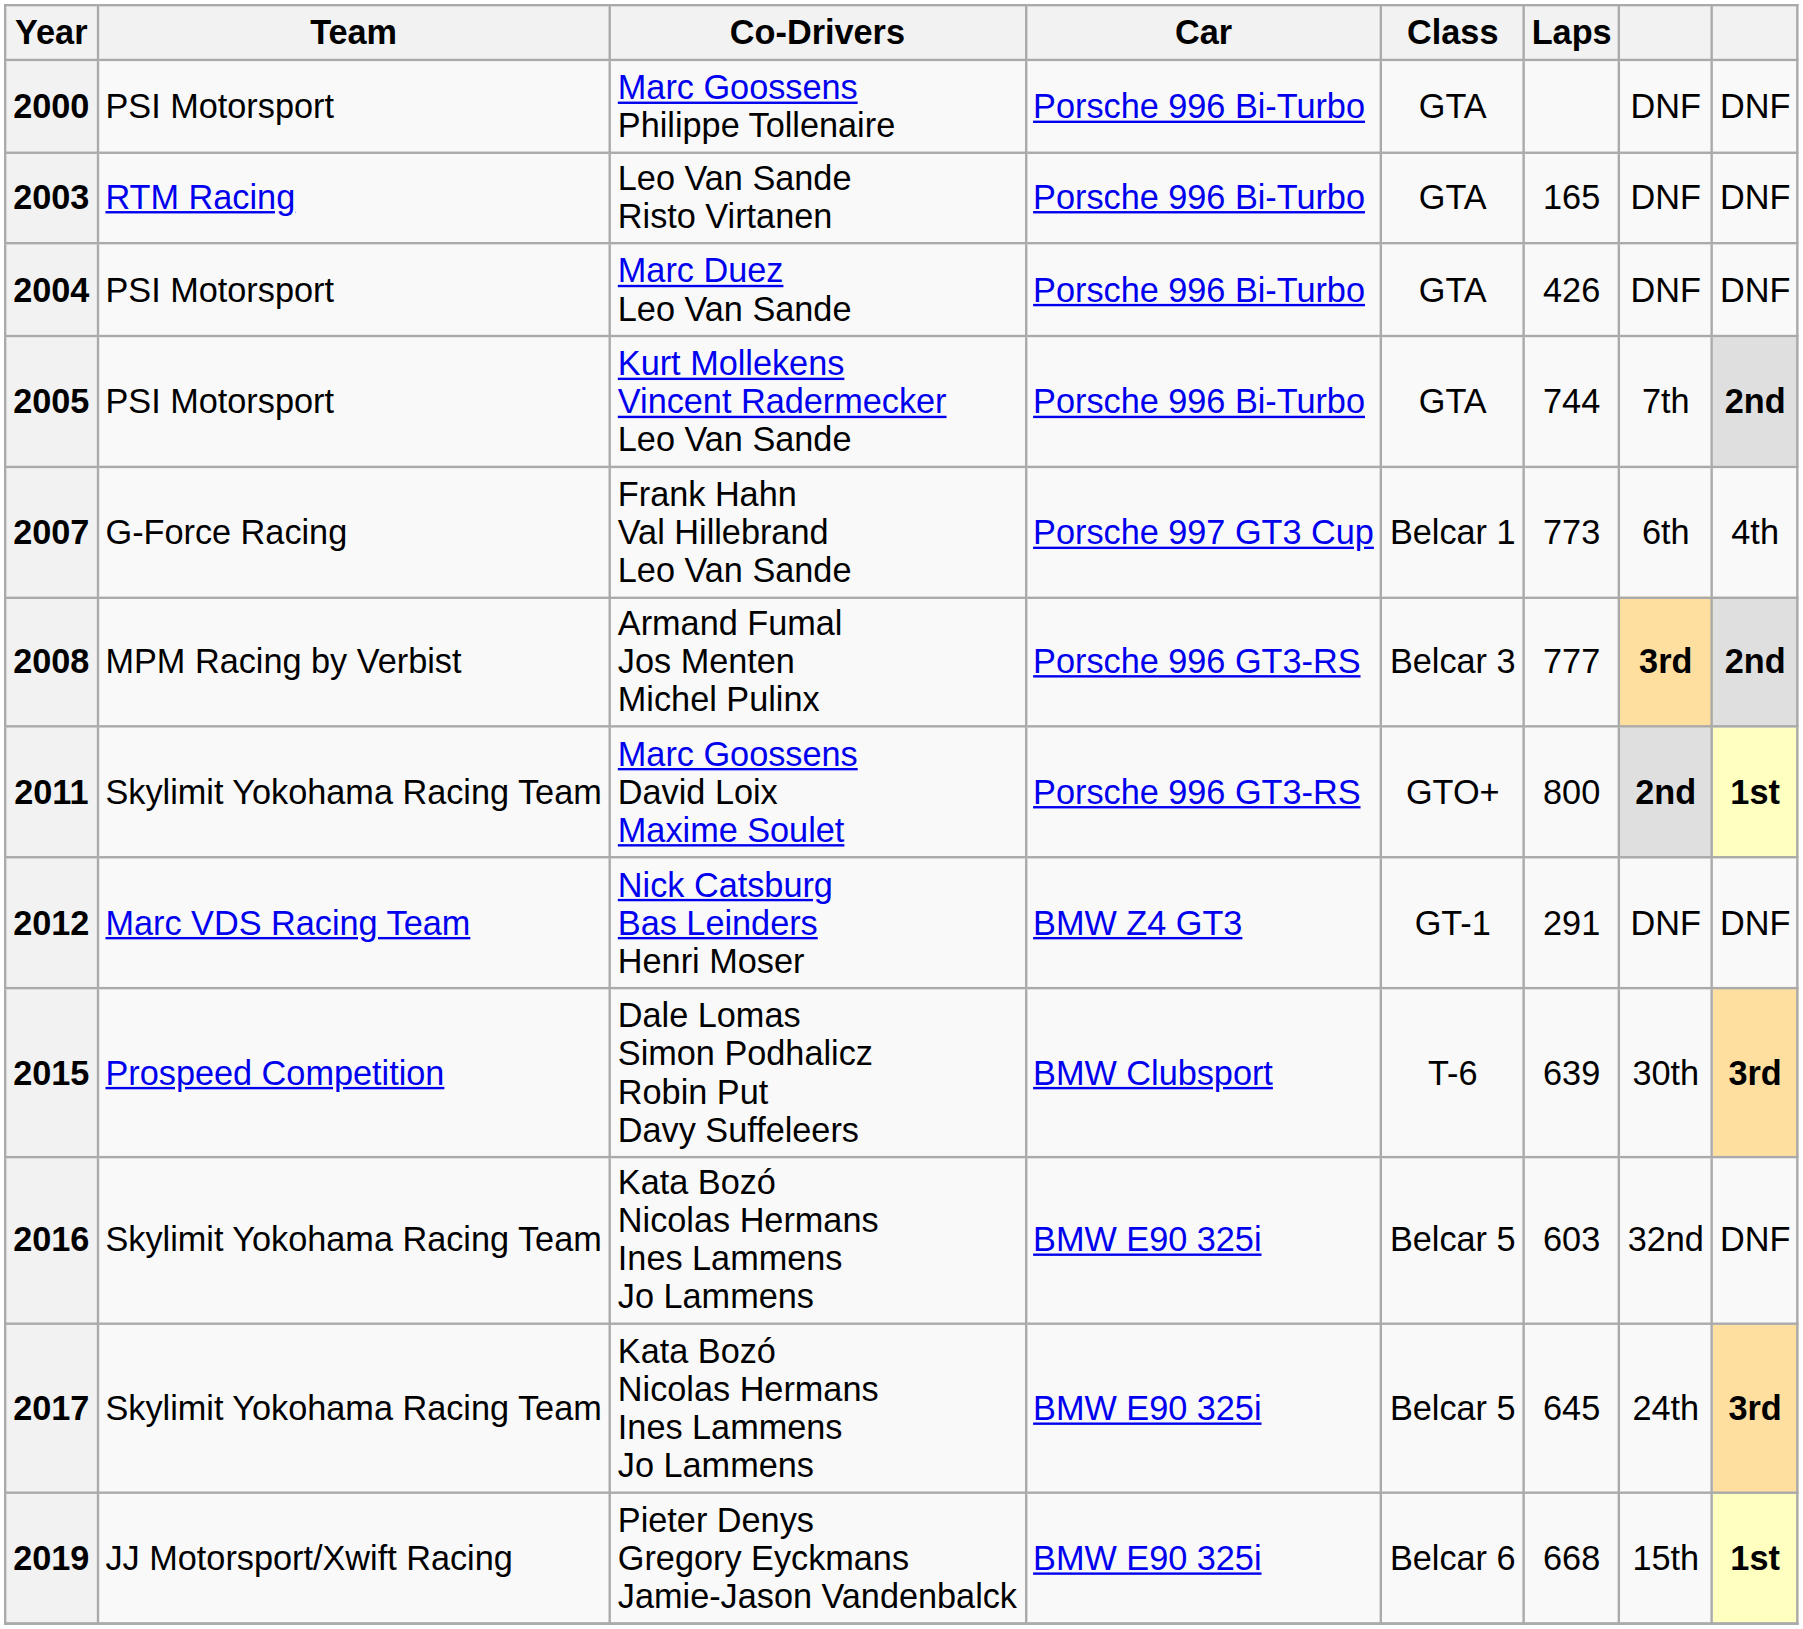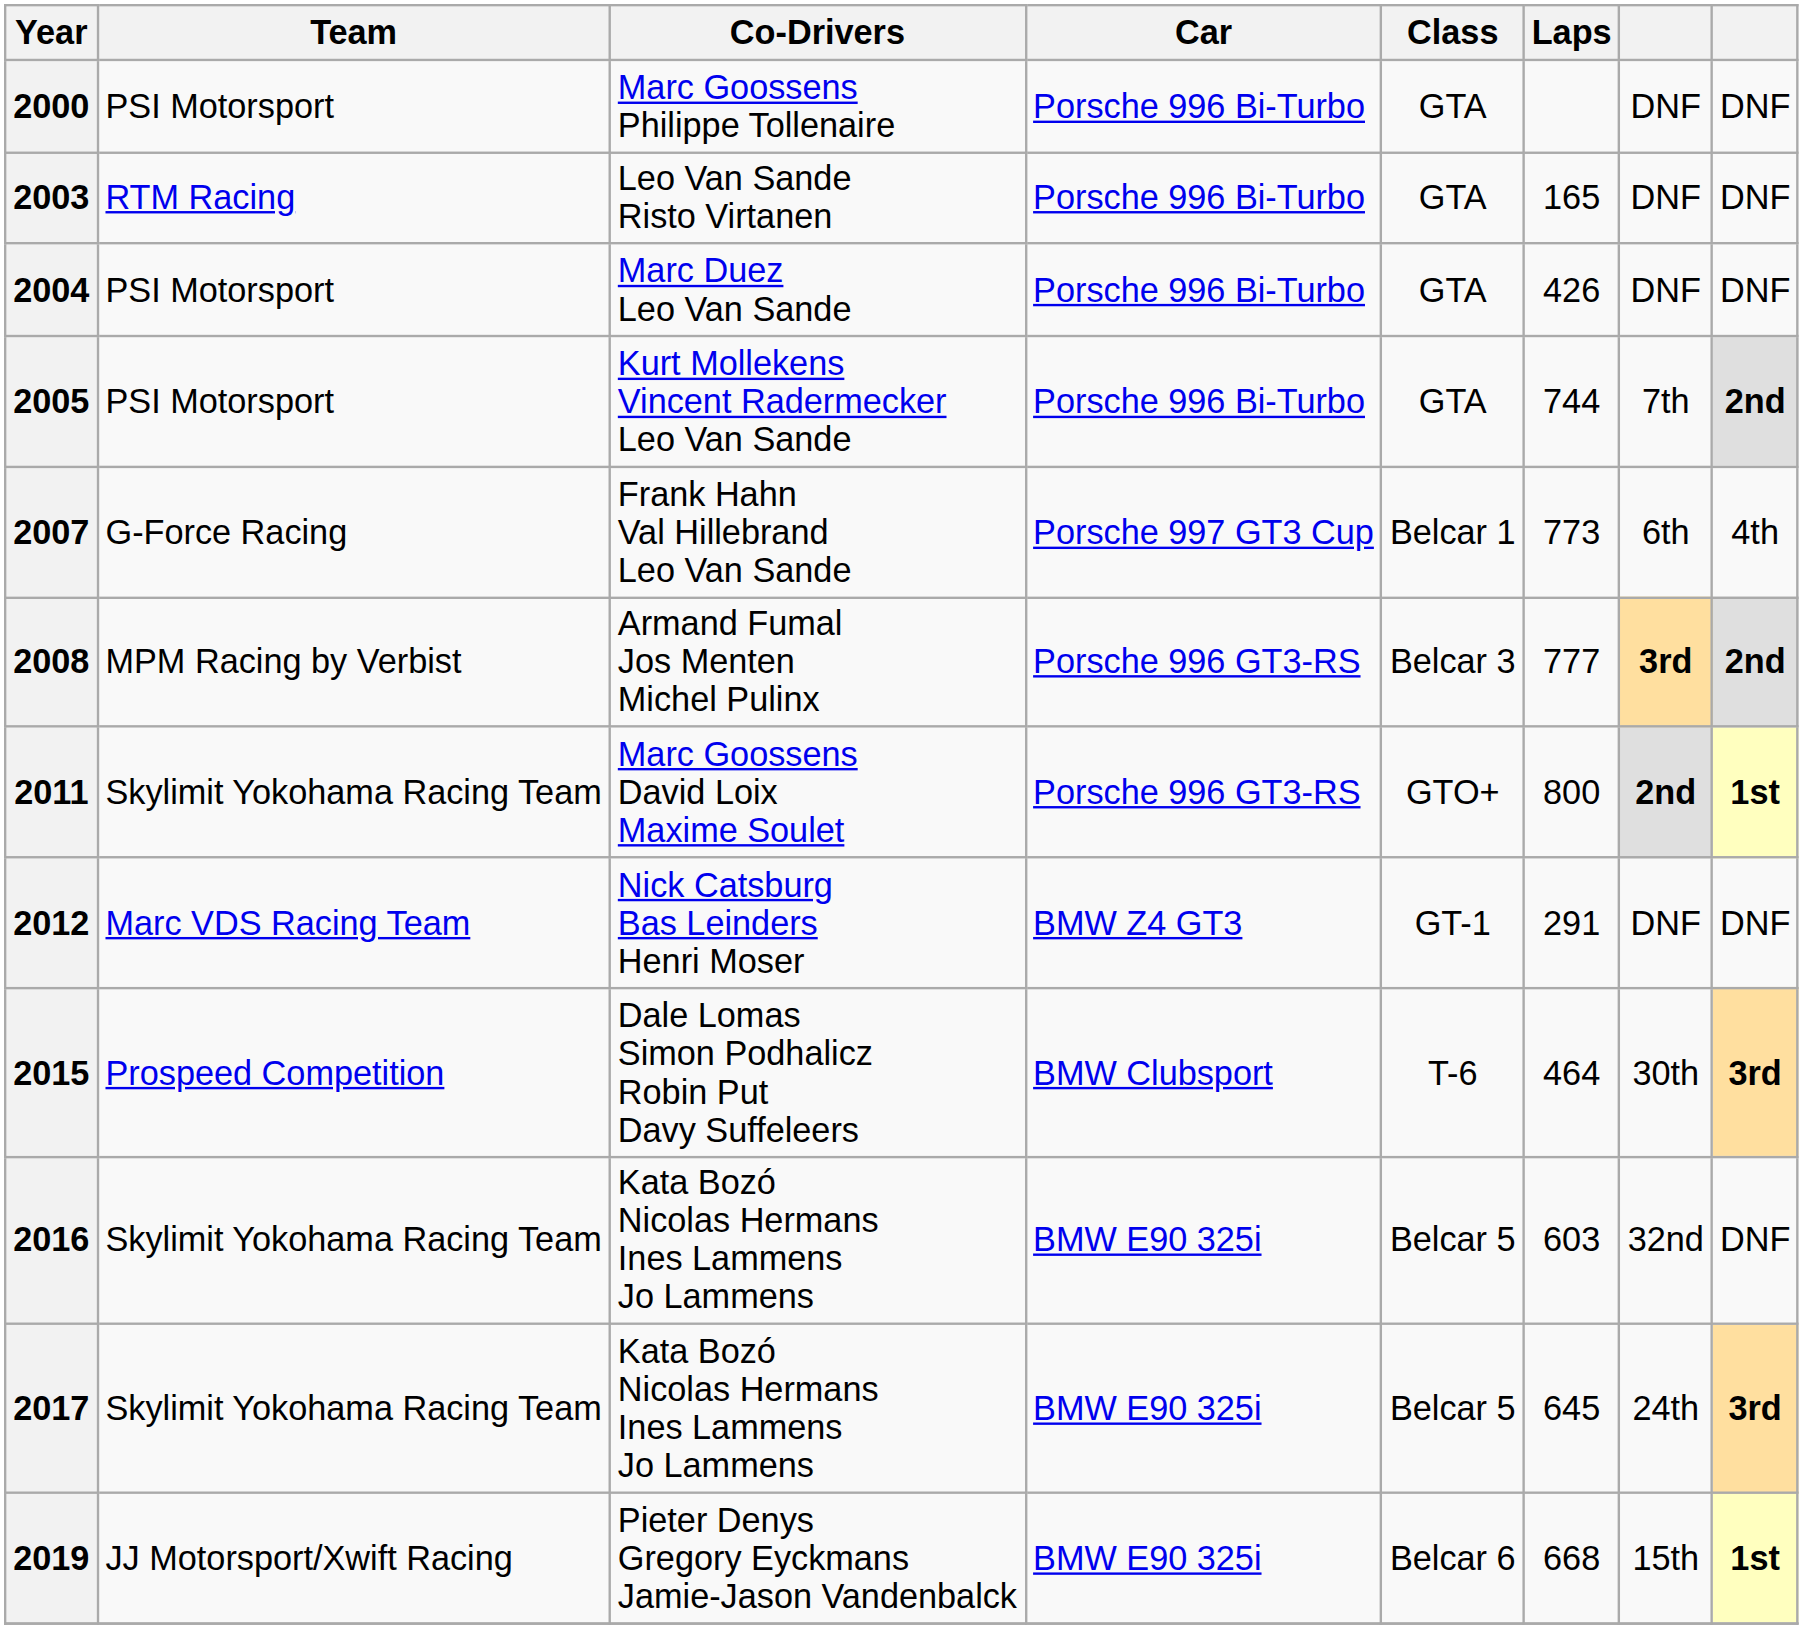 <table class="wikitable" style="text-align:center; font-size:90%">
 <tr>
 <th>Year</th>
 <th>Team</th>
 <th>Co-Drivers</th>
 <th>Car</th>
 <th>Class</th>
 <th>Laps</th>
 <th></th>
 <th></th>
 </tr>
 <tr>
 <th>2000</th>
 <td align="left"> PSI Motorsport</td>
 <td align="left"> <a href='#'>Marc Goossens</a><br> Philippe Tollenaire</td>
 <td align="left"><a href='#'>Porsche 996 Bi-Turbo</a></td>
 <td>GTA</td>
 <td></td>
 <td>DNF</td>
 <td>DNF</td>
 </tr>
 <tr>
 <th>2003</th>
 <td align="left"> <a href='#'>RTM Racing</a></td>
 <td align="left"> Leo Van Sande<br> Risto Virtanen</td>
 <td align="left"><a href='#'>Porsche 996 Bi-Turbo</a></td>
 <td>GTA</td>
 <td>165</td>
 <td>DNF</td>
 <td>DNF</td>
 </tr>
 <tr>
 <th>2004</th>
 <td align="left"> PSI Motorsport</td>
 <td align="left"> <a href='#'>Marc Duez</a><br> Leo Van Sande</td>
 <td align="left"><a href='#'>Porsche 996 Bi-Turbo</a></td>
 <td>GTA</td>
 <td>426</td>
 <td>DNF</td>
 <td>DNF</td>
 </tr>
 <tr>
 <th>2005</th>
 <td align="left"> PSI Motorsport</td>
 <td align="left"> <a href='#'>Kurt Mollekens</a><br> <a href='#'>Vincent Radermecker</a><br> Leo Van Sande</td>
 <td align="left"><a href='#'>Porsche 996 Bi-Turbo</a></td>
 <td>GTA</td>
 <td>744</td>
 <td>7th</td>
 <th style="background:#DFDFDF;">2nd</th>
 </tr>
 <tr>
 <th>2007</th>
 <td align="left"> G-Force Racing</td>
 <td align="left"> Frank Hahn<br> Val Hillebrand<br> Leo Van Sande</td>
 <td align="left"><a href='#'>Porsche 997 GT3 Cup</a></td>
 <td>Belcar 1</td>
 <td>773</td>
 <td>6th</td>
 <td>4th</td>
 </tr>
 <tr>
 <th>2008</th>
 <td align="left"> MPM Racing by Verbist</td>
 <td align="left"> Armand Fumal<br> Jos Menten<br> Michel Pulinx</td>
 <td align="left"><a href='#'>Porsche 996 GT3-RS</a></td>
 <td>Belcar 3</td>
 <td>777</td>
 <th style="background:#FFDF9F;">3rd</th>
 <th style="background:#DFDFDF;">2nd</th>
 </tr>
 <tr>
 <th>2011</th>
 <td align="left"> Skylimit Yokohama Racing Team</td>
 <td align="left"> <a href='#'>Marc Goossens</a><br> David Loix<br> <a href='#'>Maxime Soulet</a></td>
 <td align="left"><a href='#'>Porsche 996 GT3-RS</a></td>
 <td>GTO+</td>
 <td>800</td>
 <th style="background:#DFDFDF;">2nd</th>
 <th style="background:#FFFFBF;">1st</th>
 </tr>
 <tr>
 <th>2012</th>
 <td align="left"> <a href='#'>Marc VDS Racing Team</a></td>
 <td align="left"> <a href='#'>Nick Catsburg</a><br> <a href='#'>Bas Leinders</a><br> Henri Moser</td>
 <td align="left"><a href='#'>BMW Z4 GT3</a></td>
 <td>GT-1</td>
 <td>291</td>
 <td>DNF</td>
 <td>DNF</td>
 </tr>
 <tr>
 <th>2015</th>
 <td align="left"> <a href='#'>Prospeed Competition</a></td>
 <td align="left"> Dale Lomas<br> Simon Podhalicz<br> Robin Put<br> Davy Suffeleers<br></td>
 <td align="left"><a href='#'>BMW Clubsport</a></td>
 <td>T-6</td>
-<td>639</td>
+<td>464</td>
 <td>30th</td>
 <th style="background:#FFDF9F;">3rd</th>
 </tr>
 <tr>
 <th>2016</th>
 <td align="left"> Skylimit Yokohama Racing Team</td>
 <td align="left"> Kata Bozó<br> Nicolas Hermans<br> Ines Lammens<br> Jo Lammens<br></td>
 <td align="left"><a href='#'>BMW E90 325i</a></td>
 <td>Belcar 5</td>
 <td>603</td>
 <td>32nd</td>
 <td>DNF</td>
 </tr>
 <tr>
 <th>2017</th>
 <td align="left"> Skylimit Yokohama Racing Team</td>
 <td align="left"> Kata Bozó<br> Nicolas Hermans<br> Ines Lammens<br> Jo Lammens<br></td>
 <td align="left"><a href='#'>BMW E90 325i</a></td>
 <td>Belcar 5</td>
 <td>645</td>
 <td>24th</td>
 <th style="background:#FFDF9F;">3rd</th>
 </tr>
 <tr>
 <th>2019</th>
 <td align="left"> JJ Motorsport/Xwift Racing</td>
 <td align="left"> Pieter Denys<br> Gregory Eyckmans<br> Jamie-Jason Vandenbalck</td>
 <td align="left"><a href='#'>BMW E90 325i</a></td>
 <td>Belcar 6</td>
 <td>668</td>
 <td>15th</td>
 <th style="background:#FFFFBF;">1st</th>
 </tr>
 <tr>
 </tr>
 </table>
